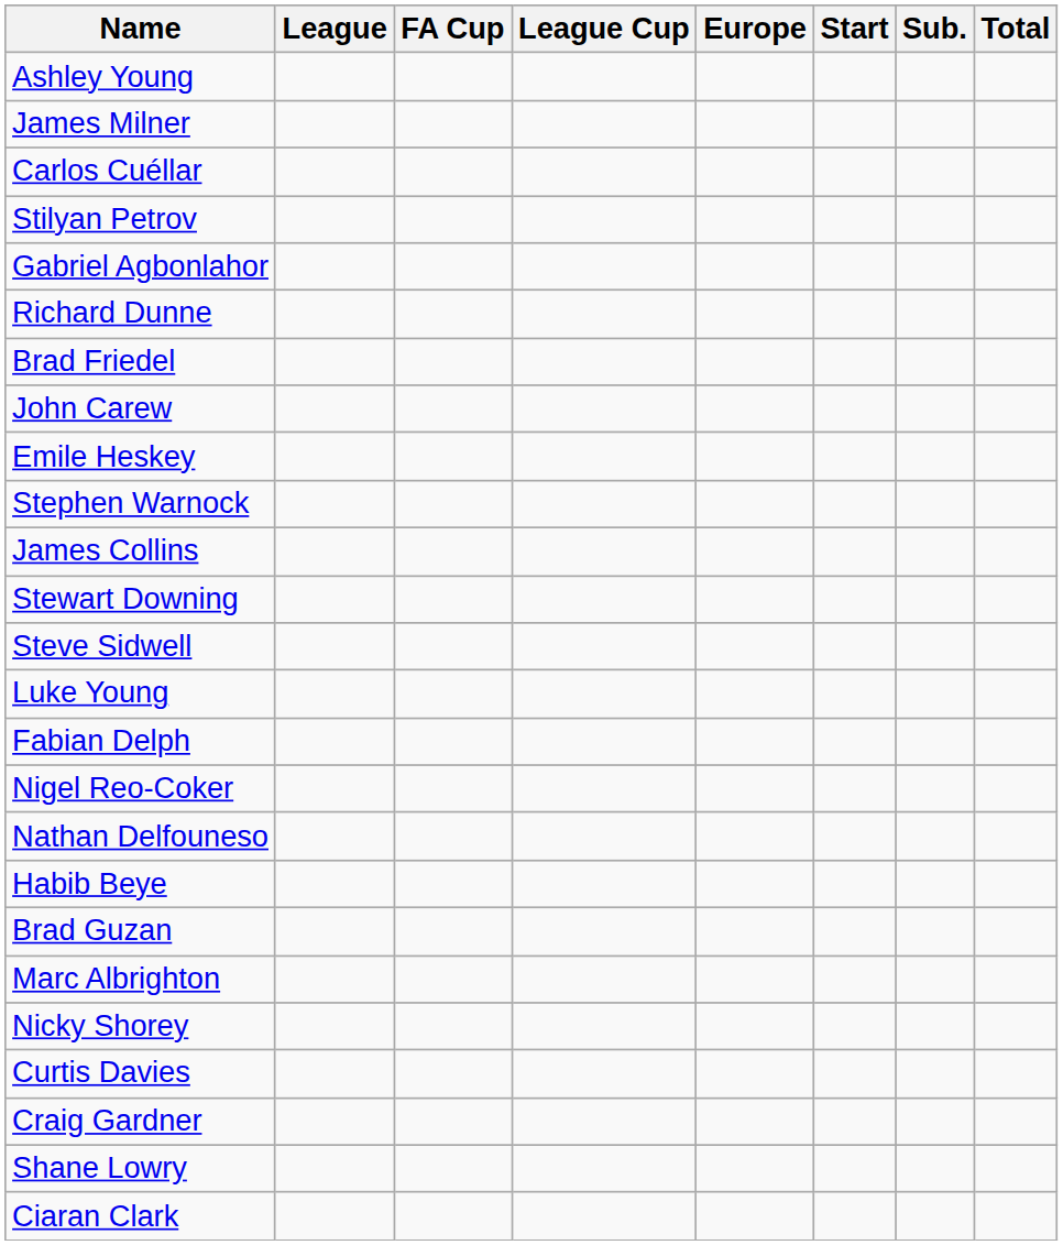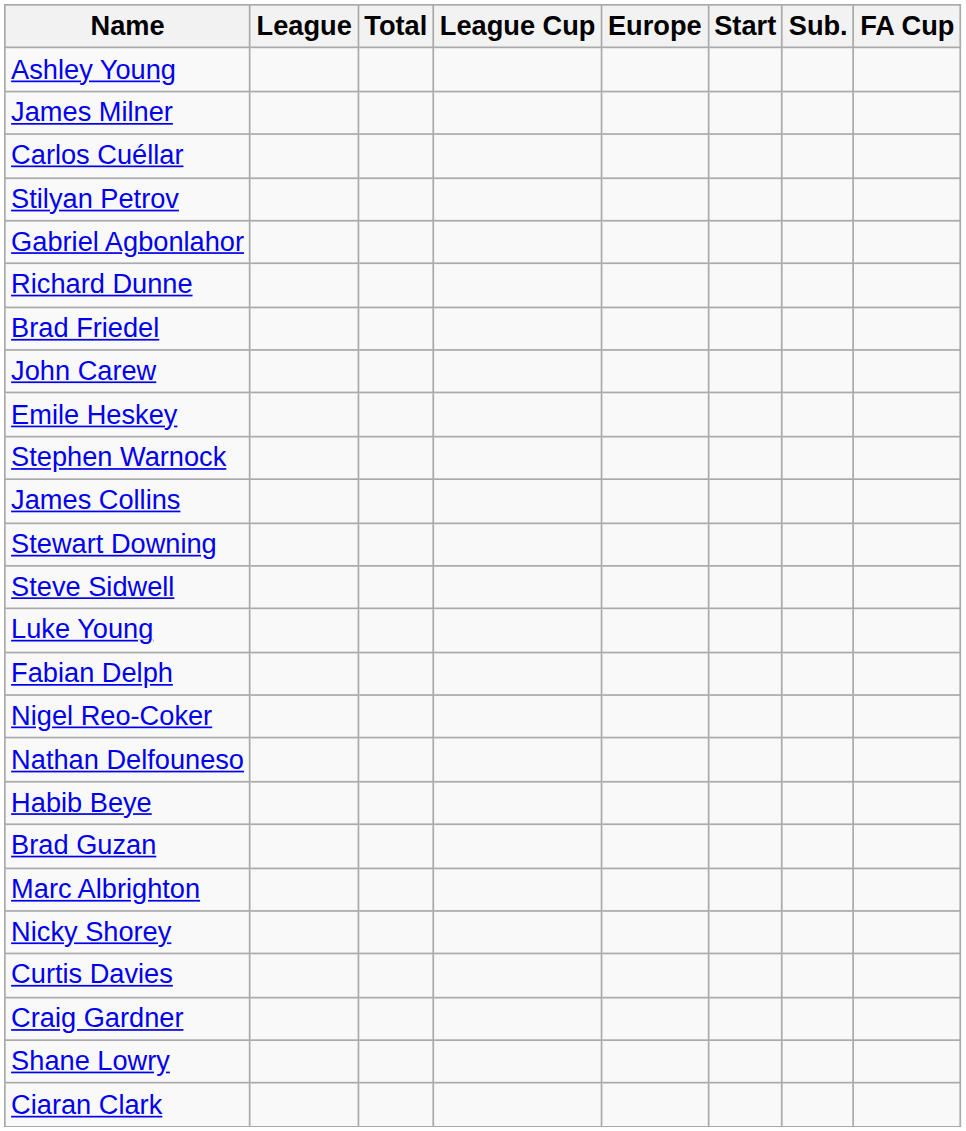 <table class="wikitable">
 <tr>
 <th>Name</th>
 <th>League</th>
-<th>FA Cup</th>
+<th>Total</th>
 <th>League Cup</th>
 <th>Europe</th>
 <th>Start</th>
 <th>Sub.</th>
-<th>Total</th>
+<th>FA Cup</th>
 </tr>
 <tr>
 <td> <a href='#'>Ashley Young</a></td>
 <td></td>
 <td></td>
 <td></td>
 <td></td>
 <td></td>
 <td></td>
 <td></td>
 </tr>
 <tr>
 <td> <a href='#'>James Milner</a></td>
 <td></td>
 <td></td>
 <td></td>
 <td></td>
 <td></td>
 <td></td>
 <td></td>
 </tr>
 <tr>
 <td> <a href='#'>Carlos Cuéllar</a></td>
 <td></td>
 <td></td>
 <td></td>
 <td></td>
 <td></td>
 <td></td>
 <td></td>
 </tr>
 <tr>
 <td> <a href='#'>Stilyan Petrov</a></td>
 <td></td>
 <td></td>
 <td></td>
 <td></td>
 <td></td>
 <td></td>
 <td></td>
 </tr>
 <tr>
 <td> <a href='#'>Gabriel Agbonlahor</a></td>
 <td></td>
 <td></td>
 <td></td>
 <td></td>
 <td></td>
 <td></td>
 <td></td>
 </tr>
 <tr>
 <td> <a href='#'>Richard Dunne</a></td>
 <td></td>
 <td></td>
 <td></td>
 <td></td>
 <td></td>
 <td></td>
 <td></td>
 </tr>
 <tr>
 <td> <a href='#'>Brad Friedel</a></td>
 <td></td>
 <td></td>
 <td></td>
 <td></td>
 <td></td>
 <td></td>
 <td></td>
 </tr>
 <tr>
 <td> <a href='#'>John Carew</a></td>
 <td></td>
 <td></td>
 <td></td>
 <td></td>
 <td></td>
 <td></td>
 <td></td>
 </tr>
 <tr>
 <td> <a href='#'>Emile Heskey</a></td>
 <td></td>
 <td></td>
 <td></td>
 <td></td>
 <td></td>
 <td></td>
 <td></td>
 </tr>
 <tr>
 <td> <a href='#'>Stephen Warnock</a></td>
 <td></td>
 <td></td>
 <td></td>
 <td></td>
 <td></td>
 <td></td>
 <td></td>
 </tr>
 <tr>
 <td> <a href='#'>James Collins</a></td>
 <td></td>
 <td></td>
 <td></td>
 <td></td>
 <td></td>
 <td></td>
 <td></td>
 </tr>
 <tr>
 <td> <a href='#'>Stewart Downing</a></td>
 <td></td>
 <td></td>
 <td></td>
 <td></td>
 <td></td>
 <td></td>
 <td></td>
 </tr>
 <tr>
 <td> <a href='#'>Steve Sidwell</a></td>
 <td></td>
 <td></td>
 <td></td>
 <td></td>
 <td></td>
 <td></td>
 <td></td>
 </tr>
 <tr>
 <td> <a href='#'>Luke Young</a></td>
 <td></td>
 <td></td>
 <td></td>
 <td></td>
 <td></td>
 <td></td>
 <td></td>
 </tr>
 <tr>
 <td> <a href='#'>Fabian Delph</a></td>
 <td></td>
 <td></td>
 <td></td>
 <td></td>
 <td></td>
 <td></td>
 <td></td>
 </tr>
 <tr>
 <td> <a href='#'>Nigel Reo-Coker</a></td>
 <td></td>
 <td></td>
 <td></td>
 <td></td>
 <td></td>
 <td></td>
 <td></td>
 </tr>
 <tr>
 <td> <a href='#'>Nathan Delfouneso</a></td>
 <td></td>
 <td></td>
 <td></td>
 <td></td>
 <td></td>
 <td></td>
 <td></td>
 </tr>
 <tr>
 <td> <a href='#'>Habib Beye</a></td>
 <td></td>
 <td></td>
 <td></td>
 <td></td>
 <td></td>
 <td></td>
 <td></td>
 </tr>
 <tr>
 <td> <a href='#'>Brad Guzan</a></td>
 <td></td>
 <td></td>
 <td></td>
 <td></td>
 <td></td>
 <td></td>
 <td></td>
 </tr>
 <tr>
 <td> <a href='#'>Marc Albrighton</a></td>
 <td></td>
 <td></td>
 <td></td>
 <td></td>
 <td></td>
 <td></td>
 <td></td>
 </tr>
 <tr>
 <td> <a href='#'>Nicky Shorey</a></td>
 <td></td>
 <td></td>
 <td></td>
 <td></td>
 <td></td>
 <td></td>
 <td></td>
 </tr>
 <tr>
 <td> <a href='#'>Curtis Davies</a></td>
 <td></td>
 <td></td>
 <td></td>
 <td></td>
 <td></td>
 <td></td>
 <td></td>
 </tr>
 <tr>
 <td> <a href='#'>Craig Gardner</a></td>
 <td></td>
 <td></td>
 <td></td>
 <td></td>
 <td></td>
 <td></td>
 <td></td>
 </tr>
 <tr>
 <td> <a href='#'>Shane Lowry</a></td>
 <td></td>
 <td></td>
 <td></td>
 <td></td>
 <td></td>
 <td></td>
 <td></td>
 </tr>
 <tr>
 <td> <a href='#'>Ciaran Clark</a></td>
 <td></td>
 <td></td>
 <td></td>
 <td></td>
 <td></td>
 <td></td>
 <td></td>
 </tr>
 </table>
